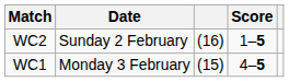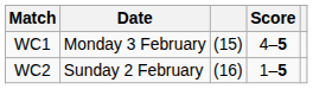 <table class="wikitable" style="font-size: 90%; margin: 1em auto 1em auto;">
 <tr>
 <th>Match</th>
 <th>Date</th>
 <th></th>
 <th>Score</th>
 <th></th>
 </tr>
 <tr>
+<td align="center">WC1</td>
+<td>Monday 3 February</td>
+<td> (15)</td>
+<td align="center">4–<strong>5</strong></td>
+<td><strong></strong></td>
+</tr>
+<tr>
 <td align="center">WC2</td>
 <td>Sunday 2 February</td>
 <td> (16)</td>
 <td align="center">1–<strong>5</strong></td>
 <td><strong></strong></td>
 </tr>
-<tr>
-<td align="center">WC1</td>
-<td>Monday 3 February</td>
-<td> (15)</td>
-<td align="center">4–<strong>5</strong></td>
-<td><strong></strong></td>
-</tr>
 </table>
